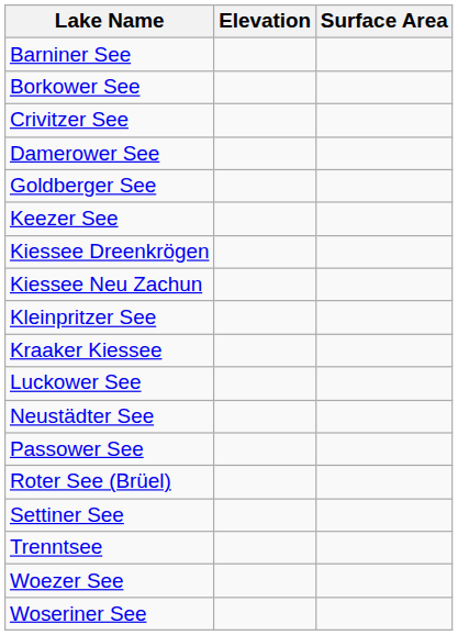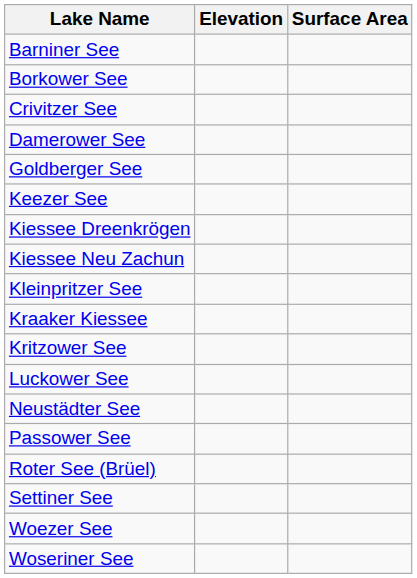 <table class="wikitable sortable">
 <tr>
 <th>Lake Name</th>
 <th>Elevation</th>
 <th>Surface Area</th>
 </tr>
 <tr>
 <td><a href='#'>Barniner See</a></td>
 <td></td>
 <td></td>
 </tr>
 <tr>
 <td><a href='#'>Borkower See</a></td>
 <td></td>
 <td></td>
 </tr>
 <tr>
 <td><a href='#'>Crivitzer See</a></td>
 <td></td>
 <td></td>
 </tr>
 <tr>
 <td><a href='#'>Damerower See</a></td>
 <td></td>
 <td></td>
 </tr>
 <tr>
 <td><a href='#'>Goldberger See</a></td>
 <td></td>
 <td></td>
 </tr>
 <tr>
 <td><a href='#'>Keezer See</a></td>
 <td></td>
 <td></td>
 </tr>
 <tr>
 <td><a href='#'>Kiessee Dreenkrögen</a></td>
 <td></td>
 <td></td>
 </tr>
 <tr>
 <td><a href='#'>Kiessee Neu Zachun</a></td>
 <td></td>
 <td></td>
 </tr>
 <tr>
 <td><a href='#'>Kleinpritzer See</a></td>
 <td></td>
 <td></td>
 </tr>
 <tr>
 <td><a href='#'>Kraaker Kiessee</a></td>
 <td></td>
 <td></td>
 </tr>
 <tr>
+<td><a href='#'>Kritzower See</a></td>
+<td></td>
+<td></td>
+</tr>
+<tr>
 <td><a href='#'>Luckower See</a></td>
 <td></td>
 <td></td>
 </tr>
 <tr>
 <td><a href='#'>Neustädter See</a></td>
 <td></td>
 <td></td>
 </tr>
 <tr>
 <td><a href='#'>Passower See</a></td>
 <td></td>
 <td></td>
 </tr>
 <tr>
 <td><a href='#'>Roter See (Brüel)</a></td>
 <td></td>
 <td></td>
 </tr>
 <tr>
 <td><a href='#'>Settiner See</a></td>
 <td></td>
 <td></td>
 </tr>
 <tr>
-<td><a href='#'>Trenntsee</a></td>
-<td></td>
-<td></td>
-</tr>
-<tr>
 <td><a href='#'>Woezer See</a></td>
 <td></td>
 <td></td>
 </tr>
 <tr>
 <td><a href='#'>Woseriner See</a></td>
 <td></td>
 <td></td>
 </tr>
 </table>
